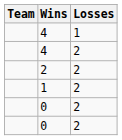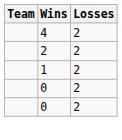 <table class=wikitable>
 <tr>
 <th>Team</th>
 <th>Wins</th>
 <th>Losses</th>
-</tr>
-<tr>
-<td><strong></strong></td>
-<td>4</td>
-<td>1</td>
 </tr>
 <tr>
 <td></td>
 <td>4</td>
 <td>2</td>
 </tr>
 <tr>
 <td></td>
 <td>2</td>
 <td>2</td>
 </tr>
 <tr>
 <td></td>
 <td>1</td>
 <td>2</td>
 </tr>
 <tr>
 <td></td>
 <td>0</td>
 <td>2</td>
 </tr>
 <tr>
 <td></td>
 <td>0</td>
 <td>2</td>
 </tr>
 </table>
